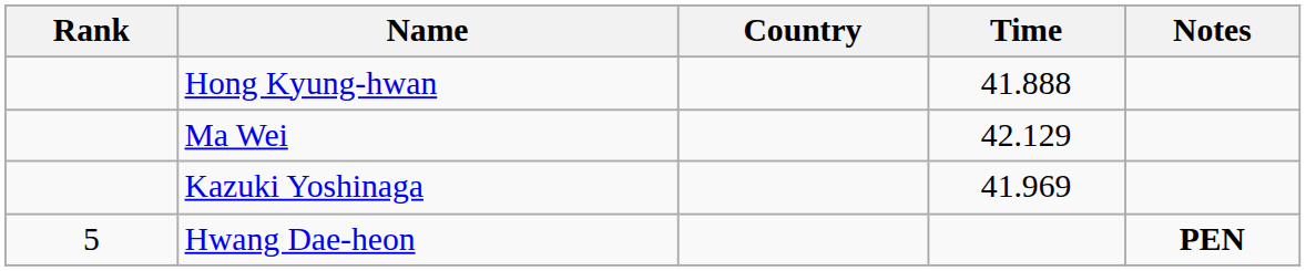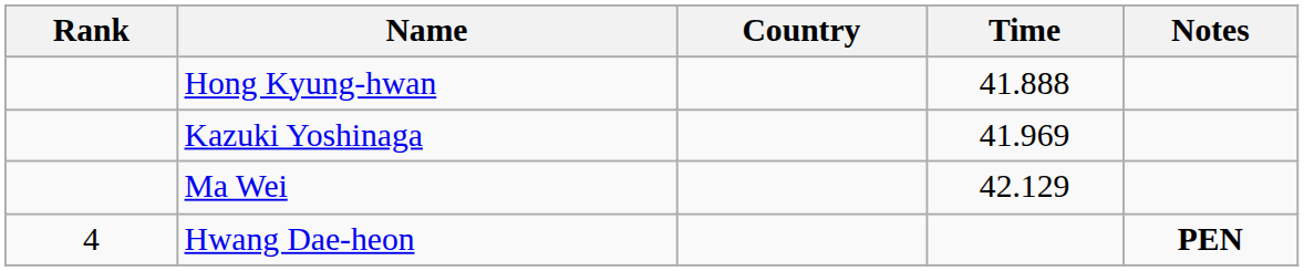 <table class="wikitable sortable" style="text-align:center" width=50%>
 <tr>
 <th>Rank</th>
 <th>Name</th>
 <th>Country</th>
 <th>Time</th>
 <th>Notes</th>
 </tr>
 <tr>
 <td></td>
 <td align=left><a href='#'>Hong Kyung-hwan</a></td>
 <td align=left></td>
 <td>41.888</td>
 <td></td>
 </tr>
 <tr>
 <td></td>
+<td align=left><a href='#'>Kazuki Yoshinaga</a></td>
+<td align=left></td>
+<td>41.969</td>
+<td></td>
+</tr>
+<tr>
+<td></td>
 <td align=left><a href='#'>Ma Wei</a></td>
 <td align=left></td>
 <td>42.129</td>
 <td></td>
 </tr>
 <tr>
-<td></td>
-<td align=left><a href='#'>Kazuki Yoshinaga</a></td>
-<td align=left></td>
-<td>41.969</td>
-<td></td>
-</tr>
-<tr>
-<td>5</td>
+<td>4</td>
 <td align=left><a href='#'>Hwang Dae-heon</a></td>
 <td align=left></td>
 <td></td>
 <td><strong>PEN</strong></td>
 </tr>
 </table>
